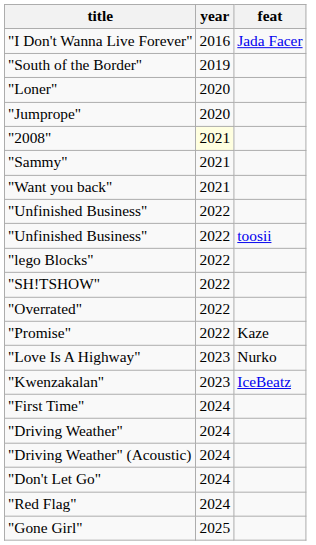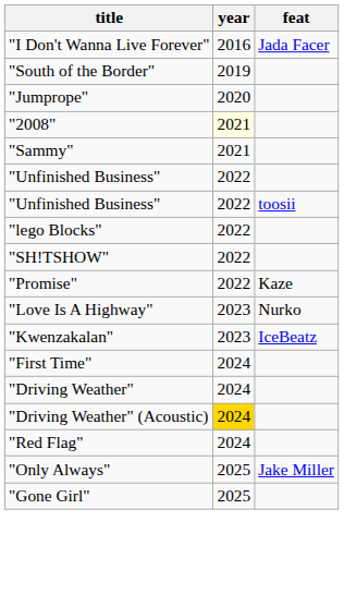 <table class="wikitable">
 <tr>
 <th>title</th>
 <th>year</th>
 <th>feat</th>
 </tr>
 <tr>
 <td>"I Don't Wanna Live Forever"</td>
 <td>2016</td>
 <td><a href='#'>Jada Facer</a></td>
 </tr>
 <tr>
 <td>"South of the Border"</td>
 <td>2019</td>
 <td></td>
 </tr>
 <tr>
-<td>"Loner"</td>
-<td>2020</td>
-<td></td>
-</tr>
-<tr>
 <td>"Jumprope"</td>
 <td>2020</td>
 <td></td>
 </tr>
 <tr>
 <td>"2008"</td>
 <td style="background: lightyellow;">2021</td>
 <td></td>
 </tr>
 <tr>
 <td>"Sammy"</td>
-<td>2021</td>
-<td></td>
-</tr>
-<tr>
-<td>"Want you back"</td>
 <td>2021</td>
 <td></td>
 </tr>
 <tr>
 <td>"Unfinished Business"</td>
 <td>2022</td>
 <td></td>
 </tr>
 <tr>
 <td>"Unfinished Business"</td>
 <td>2022</td>
 <td><a href='#'>toosii</a></td>
 </tr>
 <tr>
 <td>"lego Blocks"</td>
 <td>2022</td>
 <td></td>
 </tr>
 <tr>
 <td>"SH!TSHOW"</td>
-<td>2022</td>
-<td></td>
-</tr>
-<tr>
-<td>"Overrated"</td>
 <td>2022</td>
 <td></td>
 </tr>
 <tr>
 <td>"Promise"</td>
 <td>2022</td>
 <td>Kaze</td>
 </tr>
 <tr>
 <td>"Love Is A Highway"</td>
 <td>2023</td>
 <td>Nurko</td>
 </tr>
 <tr>
 <td>"Kwenzakalan"</td>
 <td>2023</td>
 <td><a href='#'>IceBeatz</a></td>
 </tr>
 <tr>
 <td>"First Time"</td>
 <td>2024</td>
 <td></td>
 </tr>
 <tr>
 <td>"Driving Weather"</td>
 <td>2024</td>
 <td></td>
 </tr>
 <tr>
 <td>"Driving Weather" (Acoustic)</td>
-<td>2024</td>
-<td></td>
-</tr>
-<tr>
-<td>"Don't Let Go"</td>
-<td>2024</td>
+<td style="background: gold;">2024</td>
 <td></td>
 </tr>
 <tr>
 <td>"Red Flag"</td>
 <td>2024</td>
 <td></td>
 </tr>
 <tr>
+<td>"Only Always"</td>
+<td>2025</td>
+<td><a href='#'>Jake Miller</a></td>
+</tr>
+<tr>
 <td>"Gone Girl"</td>
 <td>2025</td>
 <td></td>
 </tr>
 </table>
